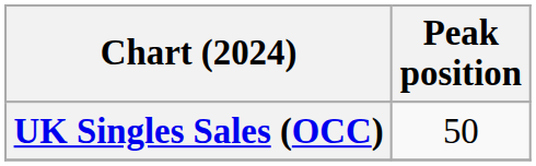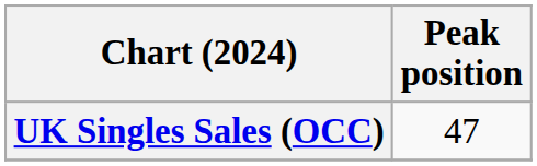 <table class="wikitable sortable plainrowheaders" style="text-align:center">
 <tr>
 <th scope="col">Chart (2024)</th>
 <th scope="col">Peak<br>position</th>
 </tr>
 <tr>
 <th scope="row"><a href='#'>UK Singles Sales</a> (<a href='#'>OCC</a>)</th>
-<td>50</td>
+<td>47</td>
 </tr>
 <tr>
 </tr>
 </table>
